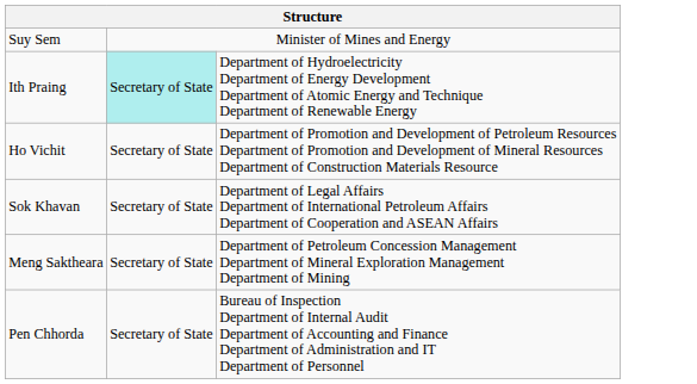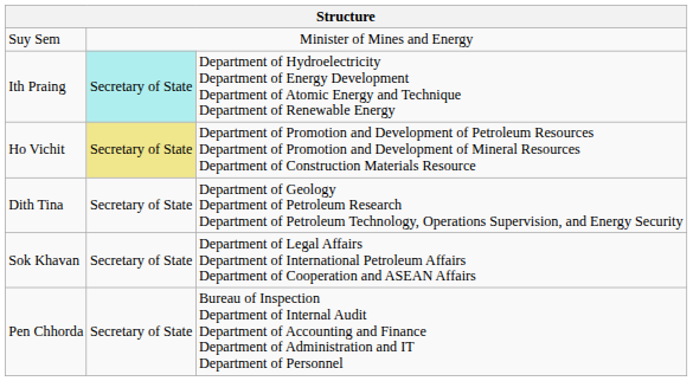 <table class="wikitable">
 <tr>
 <th colspan="3" style="text-align:center;">Structure</th>
 </tr>
 <tr>
 <td>Suy Sem</td>
 <td colspan="2" style="text-align:center;">Minister of Mines and Energy</td>
 </tr>
 <tr>
 <td>Ith Praing</td>
 <td style="background: paleturquoise; vertical-align:middle;">Secretary of State</td>
 <td>Department of Hydroelectricity<br>Department of Energy Development<br>Department of Atomic Energy and Technique<br>Department of Renewable Energy</td>
 </tr>
 <tr>
 <td>Ho Vichit</td>
+<td style="background: khaki; vertical-align:middle;">Secretary of State</td>
+<td>Department of Promotion and Development of Petroleum Resources<br>Department of Promotion and Development of Mineral Resources<br>Department of Construction Materials Resource</td>
+</tr>
+<tr>
+<td>Dith Tina</td>
 <td style="vertical-align:middle;">Secretary of State</td>
-<td>Department of Promotion and Development of Petroleum Resources<br>Department of Promotion and Development of Mineral Resources<br>Department of Construction Materials Resource</td>
+<td>Department of Geology<br>Department of Petroleum Research<br>Department of Petroleum Technology, Operations Supervision, and Energy Security</td>
 </tr>
 <tr>
 <td>Sok Khavan</td>
 <td style="vertical-align:middle;">Secretary of State</td>
 <td>Department of Legal Affairs<br>Department of International Petroleum Affairs<br>Department of Cooperation and ASEAN Affairs</td>
 </tr>
 <tr>
-<td>Meng Saktheara</td>
-<td style="vertical-align:middle;">Secretary of State</td>
-<td>Department of Petroleum Concession Management<br>Department of Mineral Exploration Management<br>Department of Mining</td>
-</tr>
-<tr>
 <td>Pen Chhorda</td>
 <td style="vertical-align:middle;">Secretary of State</td>
 <td>Bureau of Inspection<br>Department of Internal Audit<br>Department of Accounting and Finance<br>Department of Administration and IT<br>Department of Personnel</td>
 </tr>
 </table>
